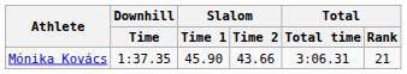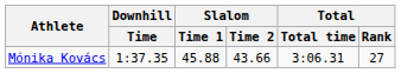 <table class="wikitable" style="font-size:90%">
 <tr>
 <th rowspan="2">Athlete</th>
 <th>Downhill</th>
 <th colspan="2">Slalom</th>
 <th colspan="2">Total</th>
 </tr>
 <tr>
 <th>Time</th>
 <th>Time 1</th>
 <th>Time 2</th>
 <th>Total time</th>
 <th>Rank</th>
 </tr>
 <tr>
 <td><a href='#'>Mónika Kovács</a></td>
 <td align="center">1:37.35</td>
-<td align="center">45.90</td>
+<td align="center">45.88</td>
 <td align="center">43.66</td>
 <td align="center">3:06.31</td>
-<td align="center">21</td>
+<td align="center">27</td>
 </tr>
 </table>
